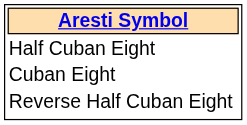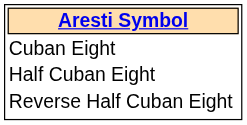 <table style="border:1px solid black;">
 <tr>
 <th colspan="2" style="background:#ffdead; border:1px solid black;"><a href='#'>Aresti Symbol</a></th>
 </tr>
 <tr>
-<td>Half Cuban Eight</td>
+<td>Cuban Eight</td>
 <td></td>
 </tr>
 <tr>
-<td>Cuban Eight</td>
+<td>Half Cuban Eight</td>
 <td></td>
 </tr>
 <tr>
 <td>Reverse Half Cuban Eight</td>
 <td></td>
 </tr>
 <tr>
 </tr>
 </table>
